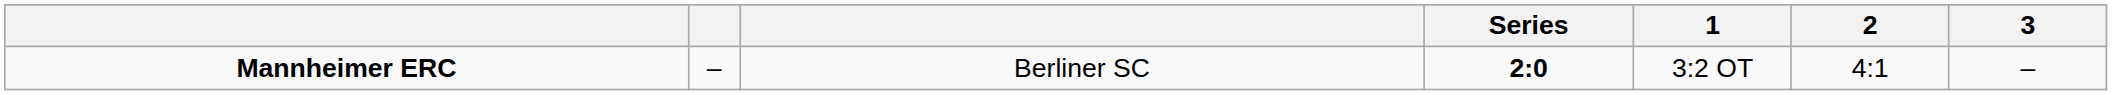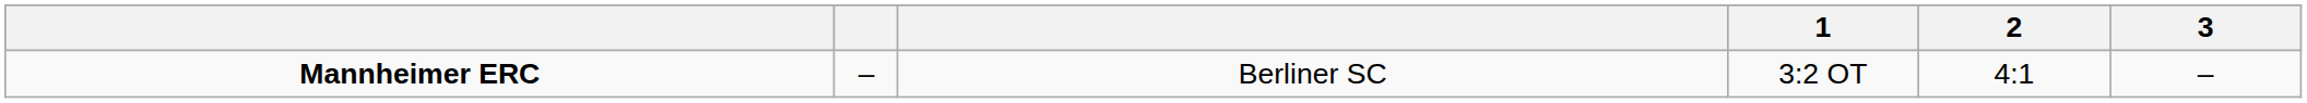 <table class="wikitable" width="80%">
 <tr style="background-color:#c0c0c0;">
 <th style="width:32.5%;"></th>
 <th style="width:2.5%;"></th>
 <th style="width:32.5%;"></th>
-<th style="width:10%;">Series</th>
 <th style="width:7.5%;">1</th>
 <th style="width:7.5%;">2</th>
 <th style="width:7.5%;">3</th>
 </tr>
 <tr align="center">
 <td><strong>Mannheimer ERC</strong></td>
 <td>–</td>
 <td>Berliner SC</td>
-<td><strong>2:0</strong></td>
 <td>3:2 OT</td>
 <td>4:1</td>
 <td>–</td>
 </tr>
 </table>
